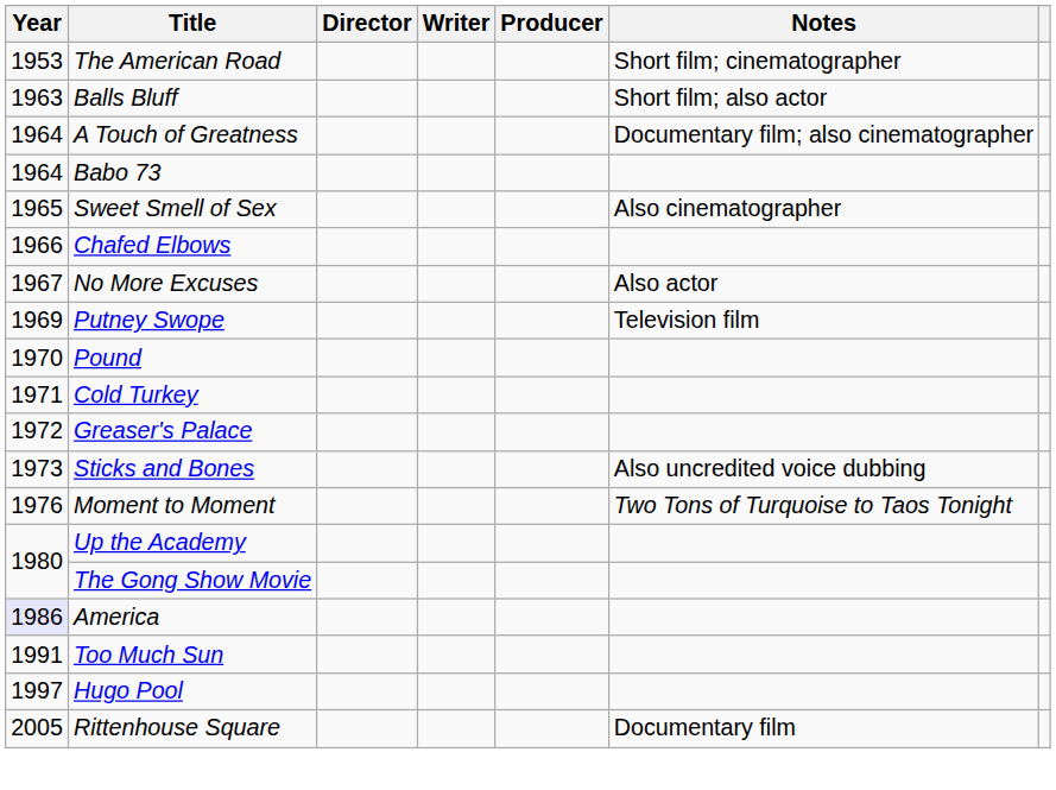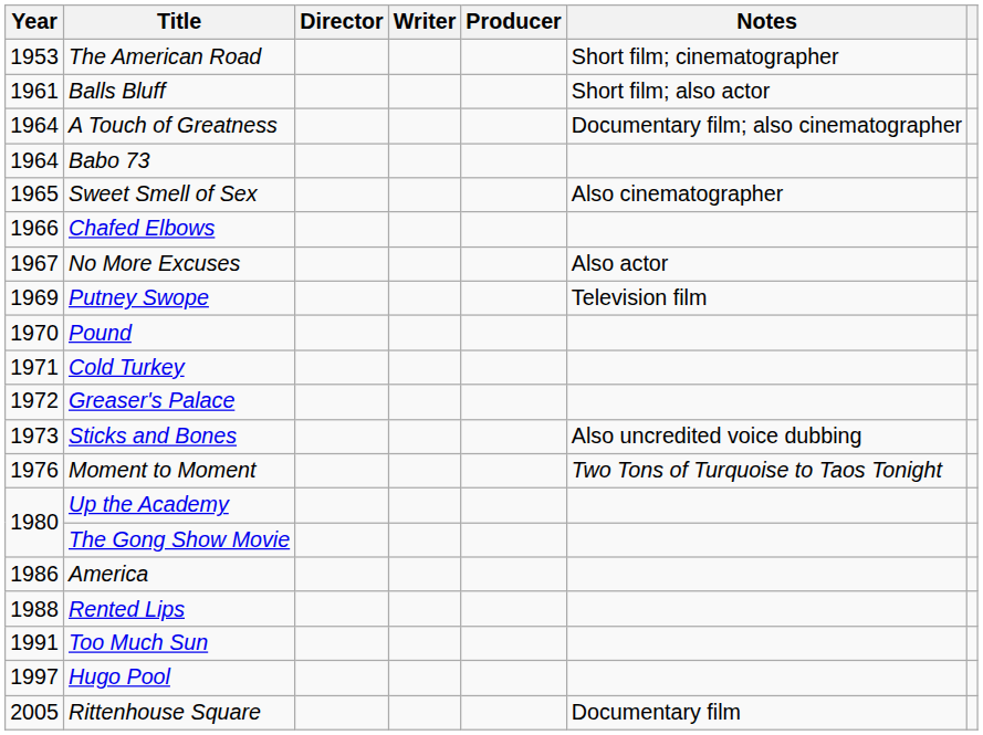 <table class="wikitable">
 <tr>
 <th>Year</th>
 <th>Title</th>
 <th>Director</th>
 <th>Writer</th>
 <th>Producer</th>
 <th>Notes</th>
 <th></th>
 </tr>
 <tr>
 <td>1953</td>
 <td data-sort-value="American Road, The"><em>The American Road</em></td>
 <td></td>
 <td></td>
 <td></td>
 <td>Short film; cinematographer</td>
 <td></td>
 </tr>
 <tr>
-<td>1963</td>
+<td>1961</td>
 <td><em>Balls Bluff</em></td>
 <td></td>
 <td></td>
 <td></td>
 <td>Short film; also actor</td>
 <td></td>
 </tr>
 <tr>
 <td>1964</td>
 <td><em>A Touch of Greatness</em></td>
 <td></td>
 <td></td>
 <td></td>
 <td>Documentary film; also cinematographer</td>
 <td></td>
 </tr>
 <tr>
 <td>1964</td>
 <td><em>Babo 73</em></td>
 <td></td>
 <td></td>
 <td></td>
 <td></td>
 <td></td>
 </tr>
 <tr>
 <td>1965</td>
 <td><em>Sweet Smell of Sex</em></td>
 <td></td>
 <td></td>
 <td></td>
 <td>Also cinematographer</td>
 <td></td>
 </tr>
 <tr>
 <td>1966</td>
 <td><em><a href='#'>Chafed Elbows</a></em></td>
 <td></td>
 <td></td>
 <td></td>
 <td></td>
 <td><br></td>
 </tr>
 <tr>
 <td>1967</td>
 <td><em>No More Excuses</em></td>
 <td></td>
 <td></td>
 <td></td>
 <td>Also actor</td>
 <td></td>
 </tr>
 <tr>
 <td>1969</td>
 <td><em><a href='#'>Putney Swope</a></em></td>
 <td></td>
 <td></td>
 <td></td>
 <td>Television film</td>
 <td></td>
 </tr>
 <tr>
 <td>1970</td>
 <td><em><a href='#'>Pound</a></em></td>
 <td></td>
 <td></td>
 <td></td>
 <td></td>
 <td></td>
 </tr>
 <tr>
 <td>1971</td>
 <td><em><a href='#'>Cold Turkey</a></em></td>
 <td></td>
 <td></td>
 <td></td>
 <td></td>
 <td></td>
 </tr>
 <tr>
 <td>1972</td>
 <td><em><a href='#'>Greaser's Palace</a></em></td>
 <td></td>
 <td></td>
 <td></td>
 <td></td>
 <td></td>
 </tr>
 <tr>
 <td>1973</td>
 <td><em><a href='#'>Sticks and Bones</a></em></td>
 <td></td>
 <td></td>
 <td></td>
 <td>Also uncredited voice dubbing</td>
 <td></td>
 </tr>
 <tr>
 <td>1976</td>
 <td><em>Moment to Moment</em></td>
 <td></td>
 <td></td>
 <td></td>
 <td> <em>Two Tons of Turquoise to Taos Tonight</em></td>
 <td></td>
 </tr>
 <tr>
 <td rowspan="2">1980</td>
 <td><em><a href='#'>Up the Academy</a></em></td>
 <td></td>
 <td></td>
 <td></td>
 <td></td>
 <td></td>
 </tr>
 <tr>
 <td><em><a href='#'>The Gong Show Movie</a></em></td>
 <td></td>
 <td></td>
 <td></td>
 <td></td>
 <td></td>
 </tr>
 <tr>
-<td style="background: lavender;">1986</td>
+<td>1986</td>
 <td><em>America</em></td>
+<td></td>
+<td></td>
+<td></td>
+<td></td>
+<td></td>
+</tr>
+<tr>
+<td>1988</td>
+<td><em><a href='#'>Rented Lips</a></em></td>
 <td></td>
 <td></td>
 <td></td>
 <td></td>
 <td></td>
 </tr>
 <tr>
 <td>1991</td>
 <td><em><a href='#'>Too Much Sun</a></em></td>
 <td></td>
 <td></td>
 <td></td>
 <td></td>
 <td></td>
 </tr>
 <tr>
 <td>1997</td>
 <td><em><a href='#'>Hugo Pool</a></em></td>
 <td></td>
 <td></td>
 <td></td>
 <td></td>
 <td></td>
 </tr>
 <tr>
 <td>2005</td>
 <td><em>Rittenhouse Square</em></td>
 <td></td>
 <td></td>
 <td></td>
 <td>Documentary film</td>
 <td></td>
 </tr>
 </table>
